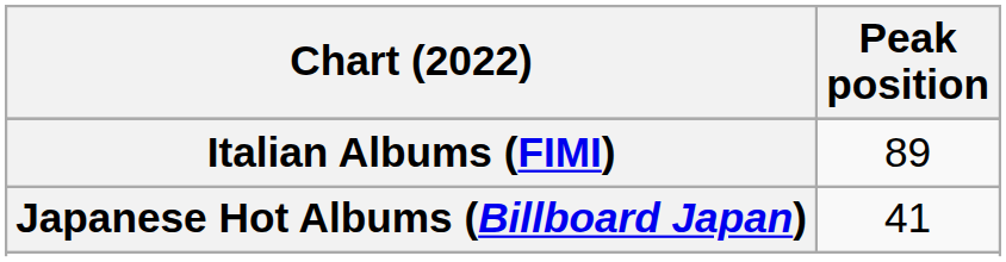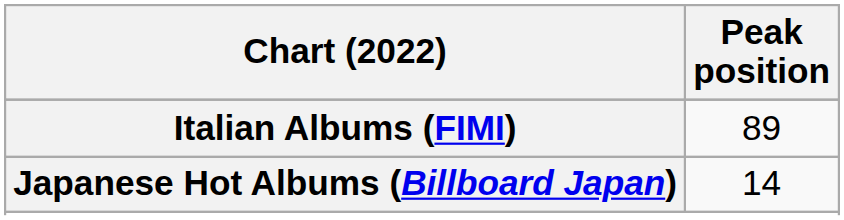 <table class="wikitable sortable plainrowheaders" style="text-align:center">
 <tr>
 <th scope="col">Chart (2022)</th>
 <th scope="col">Peak<br>position</th>
 </tr>
 <tr>
 </tr>
 <tr>
 </tr>
 <tr>
 </tr>
 <tr>
 </tr>
 <tr>
 </tr>
 <tr>
 </tr>
 <tr>
 </tr>
 <tr>
 </tr>
 <tr>
 </tr>
 <tr>
 </tr>
 <tr>
 <th scope="row">Italian Albums (<a href='#'>FIMI</a>)</th>
 <td>89</td>
 </tr>
 <tr>
 </tr>
 <tr>
 <th scope="row">Japanese Hot Albums (<em><a href='#'>Billboard Japan</a></em>)</th>
-<td>41</td>
+<td>14</td>
 </tr>
 <tr>
 </tr>
 <tr>
 </tr>
 <tr>
 </tr>
 <tr>
 </tr>
 <tr>
 </tr>
 <tr>
 </tr>
 <tr>
 </tr>
 <tr>
 </tr>
 </table>
